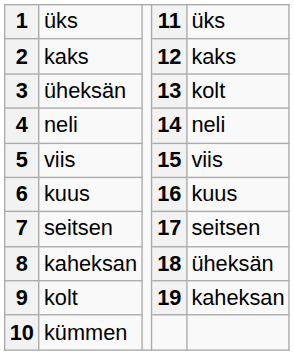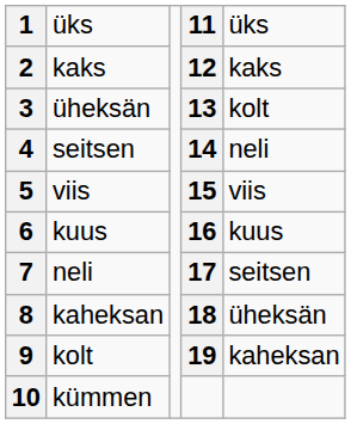 <table class="wikitable">
 <tr>
 <th>1</th>
 <td>üks</td>
 <td rowspan="10"></td>
 <th>11</th>
 <td>üks</td>
 </tr>
 <tr>
 <th>2</th>
 <td>kaks</td>
 <th>12</th>
 <td>kaks</td>
 </tr>
 <tr>
 <th>3</th>
 <td>üheksän</td>
 <th>13</th>
 <td>kolt</td>
 </tr>
 <tr>
 <th>4</th>
-<td>neli</td>
+<td>seitsen</td>
 <th>14</th>
 <td>neli</td>
 </tr>
 <tr>
 <th>5</th>
 <td>viis</td>
 <th>15</th>
 <td>viis</td>
 </tr>
 <tr>
 <th>6</th>
 <td>kuus</td>
 <th>16</th>
 <td>kuus</td>
 </tr>
 <tr>
 <th>7</th>
-<td>seitsen</td>
+<td>neli</td>
 <th>17</th>
 <td>seitsen</td>
 </tr>
 <tr>
 <th>8</th>
 <td>kaheksan</td>
 <th>18</th>
 <td>üheksän</td>
 </tr>
 <tr>
 <th>9</th>
 <td>kolt</td>
 <th>19</th>
 <td>kaheksan</td>
 </tr>
 <tr>
 <th>10</th>
 <td>kümmen</td>
 <td></td>
 <td></td>
 </tr>
 </table>
